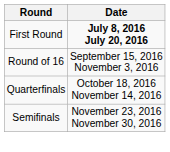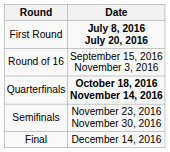 <table class="wikitable" style="text-align: center">
 <tr>
 <th>Round</th>
 <th>Date</th>
 </tr>
 <tr>
 <td>First Round</td>
 <td><strong>July 8, 2016<br>July 20, 2016</strong></td>
 </tr>
 <tr>
 <td>Round of 16</td>
 <td>September 15, 2016<br>November 3, 2016</td>
 </tr>
 <tr>
 <td>Quarterfinals</td>
-<td>October 18, 2016<br>November 14, 2016</td>
+<td><strong>October 18, 2016<br>November 14, 2016</strong></td>
 </tr>
 <tr>
 <td>Semifinals</td>
 <td>November 23, 2016<br>November 30, 2016</td>
 </tr>
+<tr>
+<td>Final</td>
+<td>December 14, 2016</td>
+</tr>
 </table>
